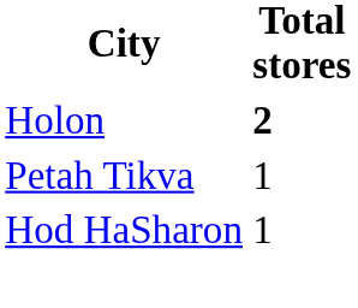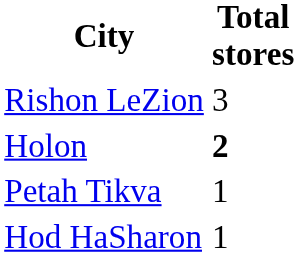 <table>
 <tr>
 <th>City</th>
 <th>Total<br>stores</th>
+</tr>
+<tr>
+<td><a href='#'>Rishon LeZion</a></td>
+<td>3</td>
 </tr>
 <tr>
 <td><a href='#'>Holon</a></td>
 <td><strong>2</strong></td>
 </tr>
 <tr>
 <td><a href='#'>Petah Tikva</a></td>
 <td>1</td>
 </tr>
 <tr>
 <td><a href='#'>Hod HaSharon</a></td>
 <td>1</td>
 </tr>
 <tr>
 </tr>
 </table>
